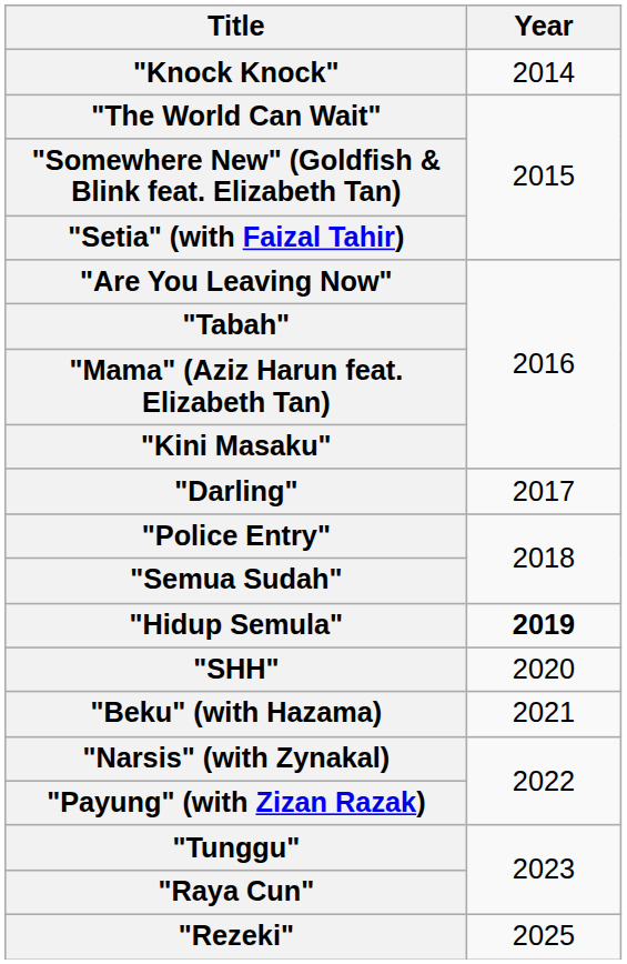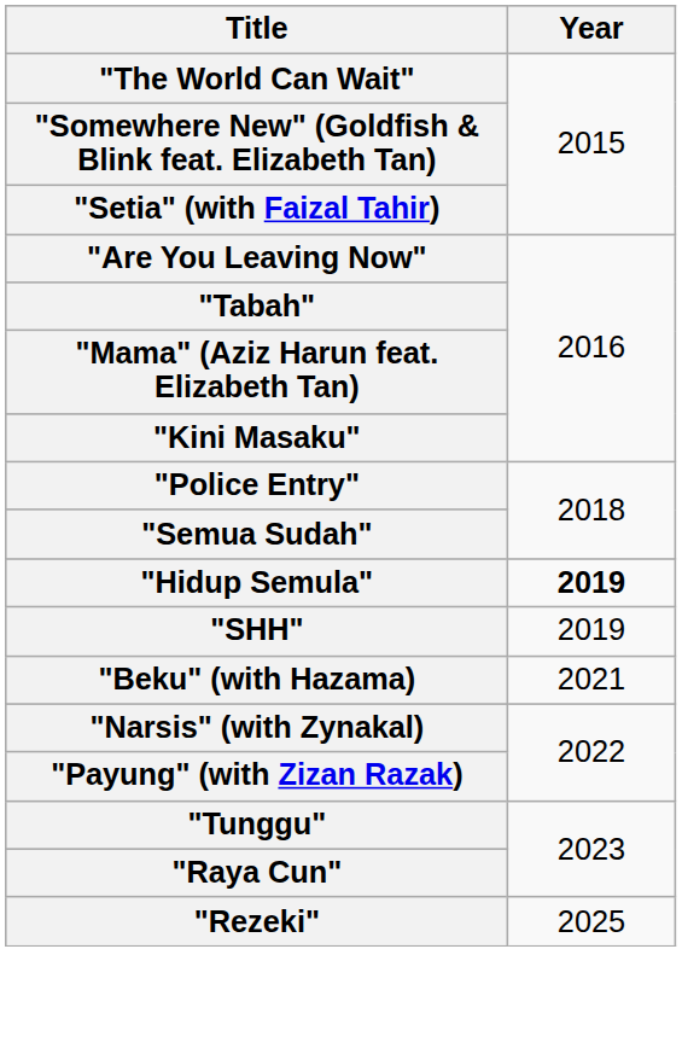 <table class="wikitable plainrowheaders" style="text-align:center;" border="1">
 <tr>
 <th scope="col" style="width:16em;">Title</th>
 <th scope="col" style="width:5em;">Year</th>
-</tr>
-<tr>
-<th scope="row">"Knock Knock"</th>
-<td>2014</td>
 </tr>
 <tr>
 <th scope="row">"The World Can Wait"</th>
 <td rowspan="3">2015</td>
 </tr>
 <tr>
 <th scope="row">"Somewhere New"  (Goldfish & Blink feat. Elizabeth Tan)</th>
 </tr>
 <tr>
 <th scope="row">"Setia"  (with <a href='#'>Faizal Tahir</a>)</th>
 </tr>
 <tr>
 <th scope="row">"Are You Leaving Now"</th>
 <td rowspan="4">2016</td>
 </tr>
 <tr>
 <th scope="row">"Tabah"</th>
 </tr>
 <tr>
 <th scope="row">"Mama"  (Aziz Harun feat. Elizabeth Tan)</th>
 </tr>
 <tr>
 <th scope="row">"Kini Masaku"</th>
 </tr>
 <tr>
-<th scope="row">"Darling"</th>
-<td>2017</td>
-</tr>
-<tr>
 <th scope="row">"Police Entry"</th>
 <td rowspan=2>2018</td>
 </tr>
 <tr>
 <th scope="row">"Semua Sudah"</th>
 </tr>
 <tr>
 <th scope="row">"Hidup Semula"</th>
 <td><strong>2019</strong></td>
 </tr>
 <tr>
 <th scope="row">"SHH"</th>
-<td>2020</td>
+<td>2019</td>
 </tr>
 <tr>
 <th scope="row">"Beku" (with Hazama)</th>
 <td>2021</td>
 </tr>
 <tr>
 <th scope="row">"Narsis" (with Zynakal)</th>
 <td rowspan=2>2022</td>
 </tr>
 <tr>
 <th scope="row">"Payung" (with <a href='#'>Zizan Razak</a>)</th>
 </tr>
 <tr>
 <th scope="row">"Tunggu"</th>
 <td rowspan=2>2023</td>
 </tr>
 <tr>
 <th scope="row">"Raya Cun"</th>
 </tr>
 <tr>
 <th scope="row">"Rezeki"</th>
 <td>2025</td>
 </tr>
 </table>
